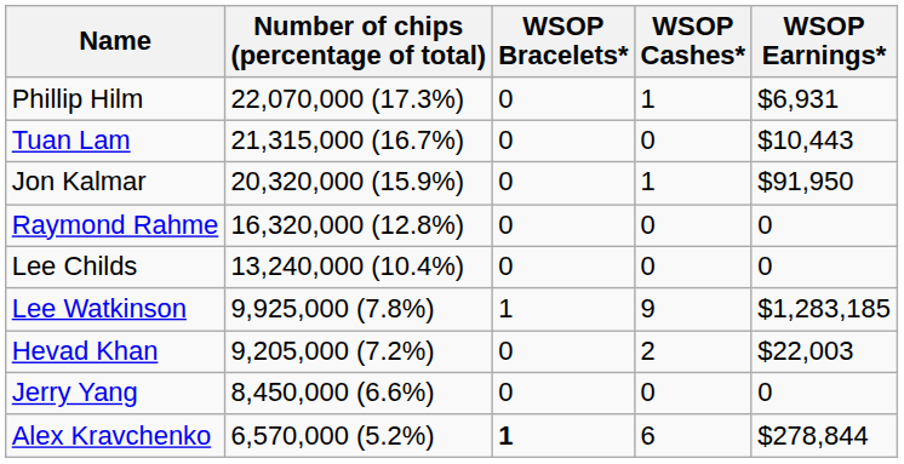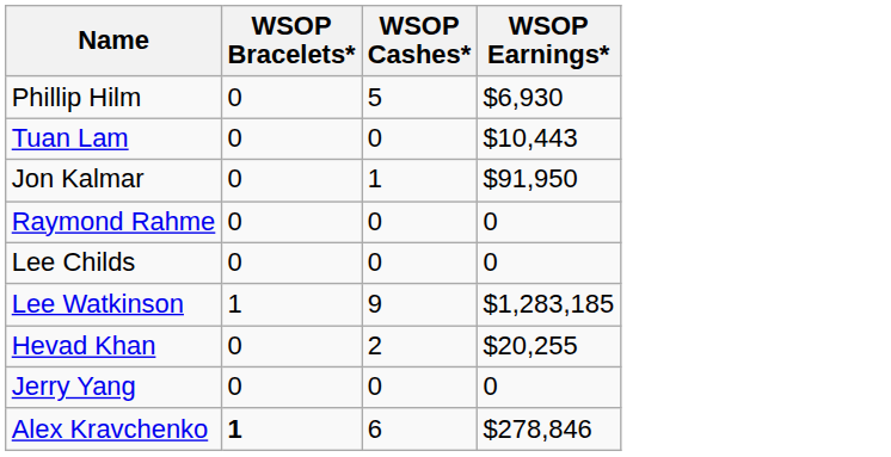 <table class="wikitable sortable">
 <tr>
 <th>Name</th>
-<th>Number of chips<br>(percentage of total)</th>
 <th>WSOP<br>Bracelets*</th>
 <th>WSOP<br>Cashes*</th>
 <th>WSOP<br>Earnings*</th>
 </tr>
 <tr>
 <td> Phillip Hilm</td>
-<td>22,070,000 (17.3%)</td>
 <td>0</td>
-<td>1</td>
-<td>$6,931</td>
+<td>5</td>
+<td>$6,930</td>
 </tr>
 <tr>
 <td> <a href='#'>Tuan Lam</a></td>
-<td>21,315,000 (16.7%)</td>
 <td>0</td>
 <td>0</td>
 <td>$10,443</td>
 </tr>
 <tr>
 <td> Jon Kalmar</td>
-<td>20,320,000 (15.9%)</td>
 <td>0</td>
 <td>1</td>
 <td>$91,950</td>
 </tr>
 <tr>
 <td> <a href='#'>Raymond Rahme</a></td>
-<td>16,320,000 (12.8%)</td>
 <td>0</td>
 <td>0</td>
 <td>0</td>
 </tr>
 <tr>
 <td> Lee Childs</td>
-<td>13,240,000 (10.4%)</td>
 <td>0</td>
 <td>0</td>
 <td>0</td>
 </tr>
 <tr>
 <td> <a href='#'>Lee Watkinson</a></td>
-<td>9,925,000 (7.8%)</td>
 <td>1</td>
 <td>9</td>
 <td>$1,283,185</td>
 </tr>
 <tr>
 <td> <a href='#'>Hevad Khan</a></td>
-<td>9,205,000 (7.2%)</td>
 <td>0</td>
 <td>2</td>
-<td>$22,003</td>
+<td>$20,255</td>
 </tr>
 <tr>
 <td> <a href='#'>Jerry Yang</a></td>
-<td>8,450,000 (6.6%)</td>
 <td>0</td>
 <td>0</td>
 <td>0</td>
 </tr>
 <tr>
 <td> <a href='#'>Alex Kravchenko</a></td>
-<td>6,570,000 (5.2%)</td>
 <td><strong>1</strong></td>
 <td>6</td>
-<td>$278,844</td>
+<td>$278,846</td>
 </tr>
 </table>
